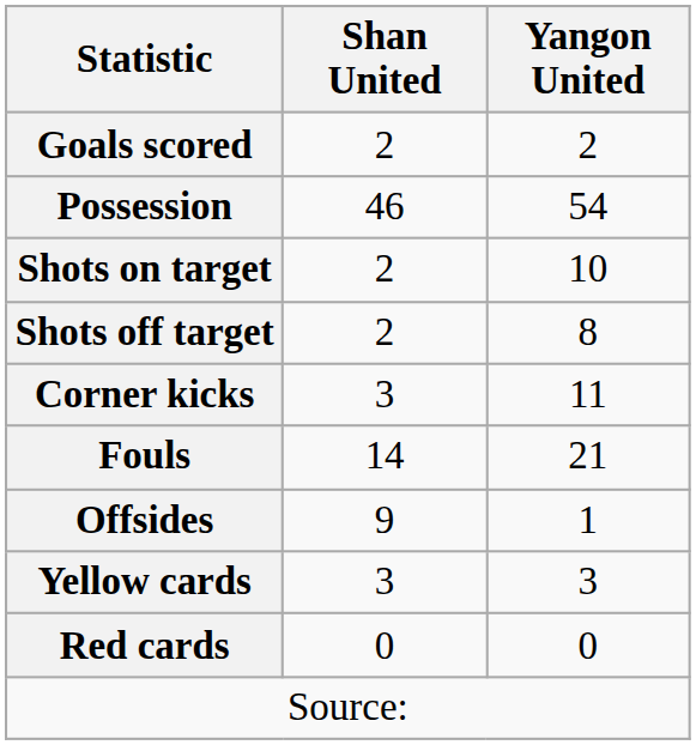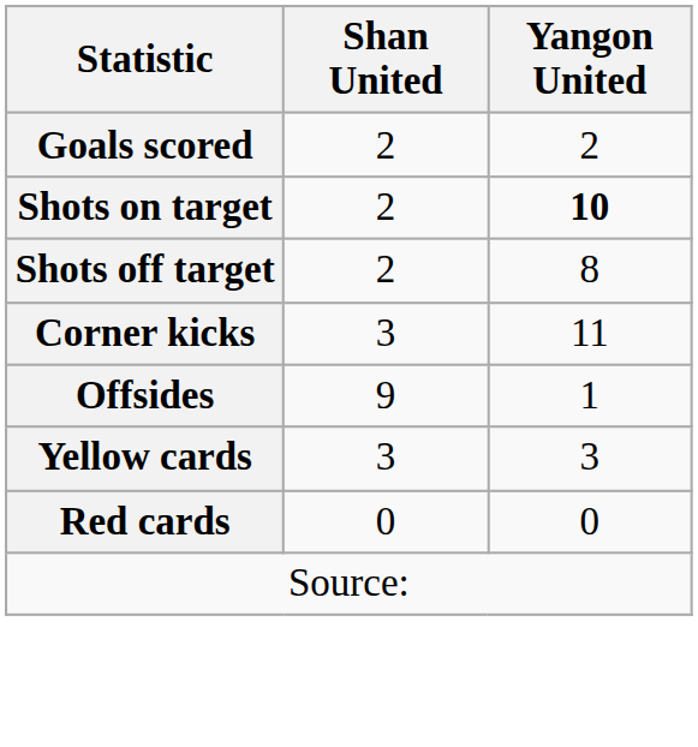 <table class="wikitable plainrowheaders" style="text-align:center">
 <tr>
 <th scope="col">Statistic</th>
 <th scope="col" style="width:75px">Shan United</th>
 <th scope="col" style="width:75px">Yangon United</th>
 </tr>
 <tr>
 <th scope=row>Goals scored</th>
 <td>2</td>
 <td>2</td>
 </tr>
 <tr>
-<th scope=row>Possession</th>
-<td>46</td>
-<td>54</td>
-</tr>
-<tr>
 <th scope=row>Shots on target</th>
 <td>2</td>
-<td>10</td>
+<td><strong>10</strong></td>
 </tr>
 <tr>
 <th scope=row>Shots off target</th>
 <td>2</td>
 <td>8</td>
 </tr>
 <tr>
 <th scope=row>Corner kicks</th>
 <td>3</td>
 <td>11</td>
-</tr>
-<tr>
-<th scope=row>Fouls</th>
-<td>14</td>
-<td>21</td>
 </tr>
 <tr>
 <th scope=row>Offsides</th>
 <td>9</td>
 <td>1</td>
 </tr>
 <tr>
 <th scope=row>Yellow cards</th>
 <td>3</td>
 <td>3</td>
 </tr>
 <tr>
 <th scope=row>Red cards</th>
 <td>0</td>
 <td>0</td>
 </tr>
 <tr>
 <td colspan="3">Source:</td>
 </tr>
 </table>
